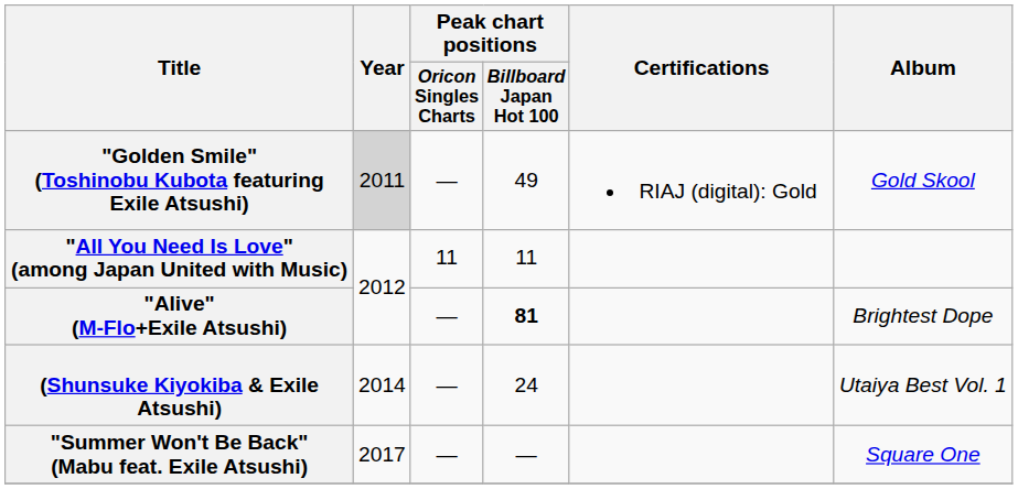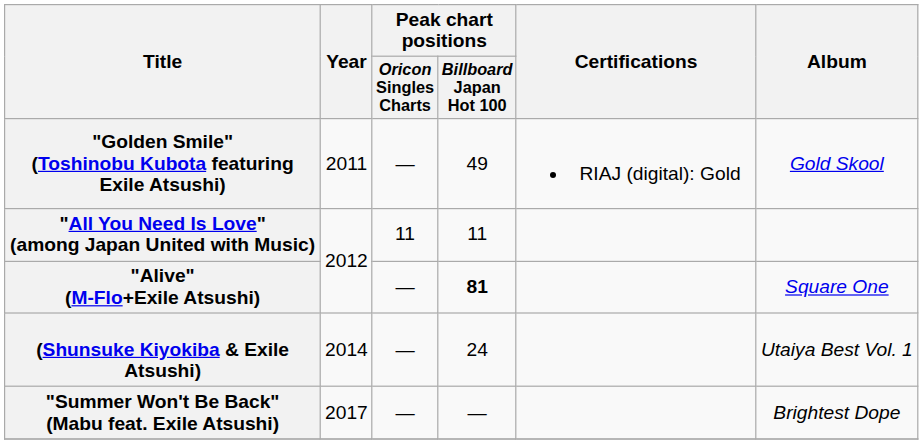 <table class="wikitable plainrowheaders" style="text-align:center;">
 <tr>
 <th scope="col" rowspan="2" style="width:16em;">Title</th>
 <th scope="col" rowspan="2" style="width:2em;">Year</th>
 <th scope="col" colspan="2">Peak chart positions</th>
 <th scope="col" rowspan="2" style="width:12em;">Certifications</th>
 <th scope="col" rowspan="2" style="width:8em;">Album</th>
 </tr>
 <tr>
 <th style="width:3em;font-size:85%"><em>Oricon</em> Singles Charts<br></th>
 <th style="width:3em;font-size:85%"><em>Billboard</em> Japan Hot 100<br></th>
 </tr>
 <tr>
 <th scope="row">"Golden Smile"<br><span>(<a href='#'>Toshinobu Kubota</a> featuring Exile Atsushi)</span></th>
-<td style="background: lightgrey;">2011</td>
+<td>2011</td>
 <td>—</td>
 <td>49</td>
 <td><br><ul><li>RIAJ <span>(digital)</span>: Gold</li></ul></td>
 <td><em><a href='#'>Gold Skool</a></em></td>
 </tr>
 <tr>
 <th scope="row">"<a href='#'>All You Need Is Love</a>"<br><span>(among Japan United with Music)</span></th>
 <td rowspan="2">2012</td>
 <td>11</td>
 <td>11</td>
 <td></td>
 <td></td>
 </tr>
 <tr>
 <th scope="row">"Alive"<br><span>(<a href='#'>M-Flo</a>+Exile Atsushi)</span></th>
 <td>—</td>
 <td><strong>81</strong></td>
 <td></td>
-<td><em>Brightest Dope</em></td>
+<td><em><a href='#'>Square One</a></em></td>
 </tr>
 <tr>
 <th scope="row"><br><span>(<a href='#'>Shunsuke Kiyokiba</a> & Exile Atsushi)</span></th>
 <td>2014</td>
 <td>—</td>
 <td>24</td>
 <td></td>
 <td><em>Utaiya Best Vol. 1</em></td>
 </tr>
 <tr>
 <th scope="row">"Summer Won't Be Back"<br><span>(Mabu feat. Exile Atsushi)</span></th>
 <td>2017</td>
 <td>—</td>
 <td>—</td>
 <td></td>
-<td><em><a href='#'>Square One</a></em></td>
+<td><em>Brightest Dope</em></td>
 </tr>
 <tr>
 </tr>
 </table>
